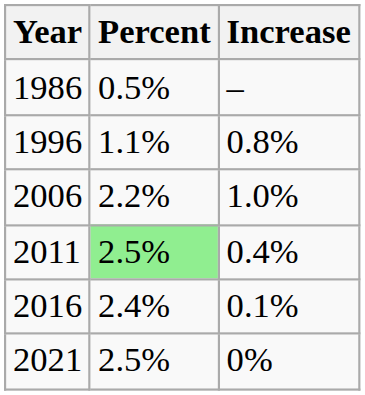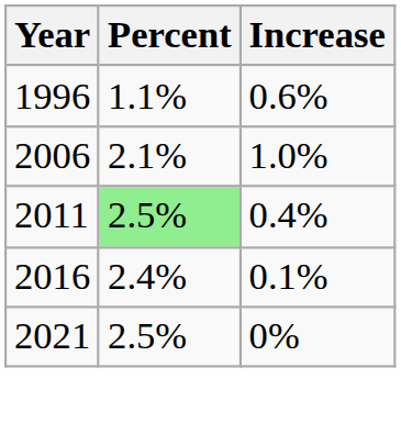 <table class="wikitable">
 <tr>
 <th><strong>Year</strong></th>
 <th><strong>Percent</strong></th>
 <th><strong>Increase</strong></th>
 </tr>
 <tr>
-<td>1986</td>
-<td>0.5%</td>
-<td>–</td>
-</tr>
-<tr>
 <td>1996</td>
 <td>1.1%</td>
-<td>0.8%</td>
+<td>0.6%</td>
 </tr>
 <tr>
 <td>2006</td>
-<td>2.2%</td>
+<td>2.1%</td>
 <td>1.0%</td>
 </tr>
 <tr>
 <td>2011</td>
 <td style="background: lightgreen;">2.5%</td>
 <td>0.4%</td>
 </tr>
 <tr>
 <td>2016</td>
 <td>2.4%</td>
 <td>0.1%</td>
 </tr>
 <tr>
 <td>2021</td>
 <td>2.5%</td>
 <td>0%</td>
 </tr>
 </table>
